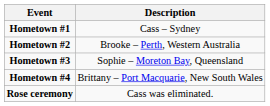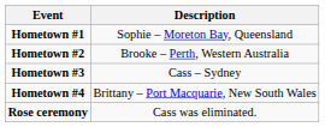 <table class="wikitable sortable" style="text-align:center;">
 <tr>
 <th>Event</th>
 <th>Description</th>
 </tr>
 <tr>
 <td><strong>Hometown #1</strong></td>
-<td>Cass – Sydney</td>
+<td>Sophie – <a href='#'>Moreton Bay</a>, Queensland</td>
 </tr>
 <tr>
 <td><strong>Hometown #2</strong></td>
 <td>Brooke – <a href='#'>Perth</a>, Western Australia</td>
 </tr>
 <tr>
 <td><strong>Hometown #3</strong></td>
-<td>Sophie – <a href='#'>Moreton Bay</a>, Queensland</td>
+<td>Cass – Sydney</td>
 </tr>
 <tr>
 <td><strong>Hometown #4</strong></td>
 <td>Brittany – <a href='#'>Port Macquarie</a>, New South Wales</td>
 </tr>
 <tr>
 <td><strong>Rose ceremony</strong></td>
 <td>Cass was eliminated.</td>
 </tr>
 </table>
